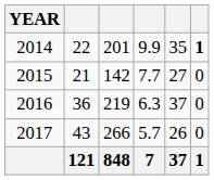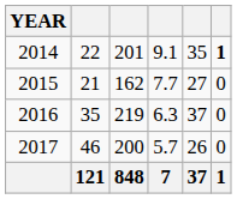 <table class="wikitable" style="text-align:center">
 <tr>
 <th>YEAR</th>
 <th></th>
 <th></th>
 <th></th>
 <th></th>
 <th></th>
 </tr>
 <tr>
 <td>2014</td>
 <td>22</td>
 <td>201</td>
-<td>9.9</td>
+<td>9.1</td>
 <td>35</td>
 <td><strong>1</strong></td>
 </tr>
 <tr>
 <td>2015</td>
 <td>21</td>
-<td>142</td>
+<td>162</td>
 <td>7.7</td>
 <td>27</td>
 <td>0</td>
 </tr>
 <tr>
 <td>2016</td>
-<td>36</td>
+<td>35</td>
 <td>219</td>
 <td>6.3</td>
 <td>37</td>
 <td>0</td>
 </tr>
 <tr>
 <td>2017</td>
-<td>43</td>
-<td>266</td>
+<td>46</td>
+<td>200</td>
 <td>5.7</td>
 <td>26</td>
 <td>0</td>
 </tr>
 <tr>
 <th></th>
 <th>121</th>
 <th>848</th>
 <th>7</th>
 <th>37</th>
 <th>1</th>
 </tr>
 </table>
